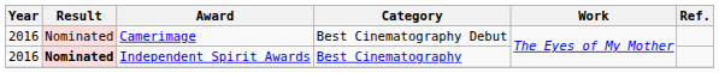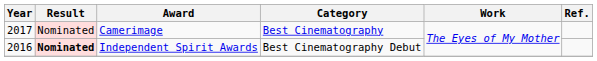 <table class="wikitable">
 <tr>
 <th>Year</th>
 <th>Result</th>
 <th>Award</th>
 <th>Category</th>
 <th>Work</th>
 <th>Ref.</th>
 </tr>
 <tr>
-<td>2016</td>
+<td>2017</td>
 <td style="background: #ffdddd">Nominated</td>
 <td><a href='#'>Camerimage</a></td>
-<td>Best Cinematography Debut</td>
+<td><a href='#'>Best Cinematography</a></td>
 <td rowspan="2"><em><a href='#'>The Eyes of My Mother</a></em></td>
 <td></td>
 </tr>
 <tr>
 <td>2016</td>
 <td style="background: #ffdddd"><strong>Nominated</strong></td>
 <td><a href='#'>Independent Spirit Awards</a></td>
-<td><a href='#'>Best Cinematography</a></td>
+<td>Best Cinematography Debut</td>
 <td></td>
 </tr>
 <tr>
 </tr>
 </table>
